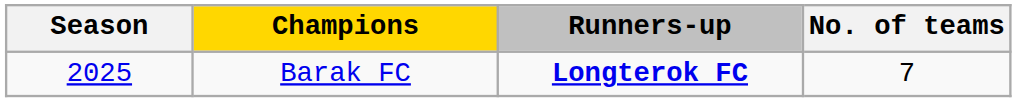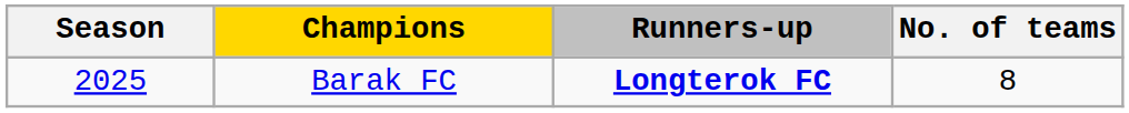 <table class="wikitable" style="text-align:center;margin-left:1em;font-size:90%;float:center">
 <tr>
 <th width="75">Season</th>
 <th width="125" style="background:gold">Champions</th>
 <th width="125" style="background:silver">Runners-up</th>
 <th>No. of teams</th>
 </tr>
 <tr>
 <td align="center"><a href='#'>2025</a></td>
 <td><a href='#'>Barak FC</a></td>
 <td><strong><a href='#'>Longterok FC</a></strong></td>
-<td>7</td>
+<td>8</td>
 </tr>
 </table>
